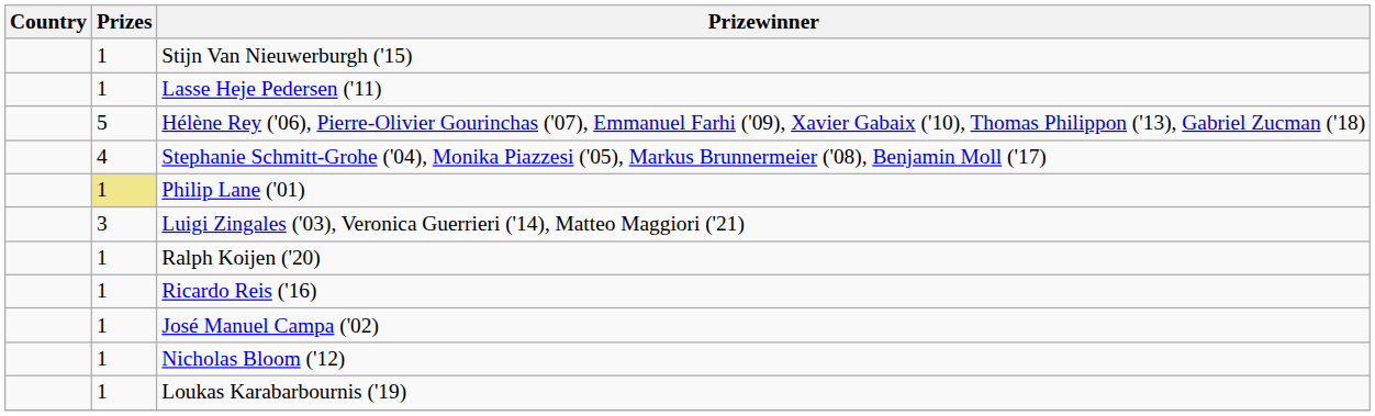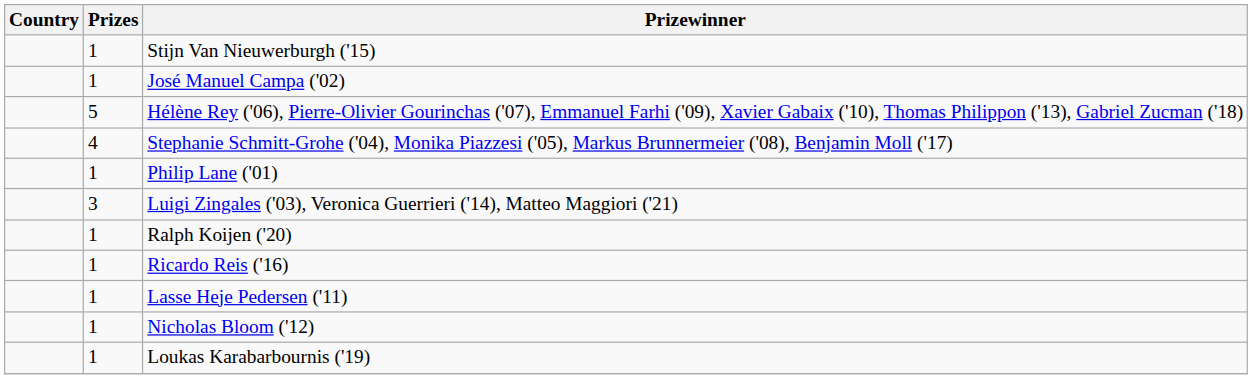 <table class="wikitable sortable">
 <tr>
 <th>Country</th>
 <th>Prizes</th>
 <th scope="col" class="unsortable">Prizewinner</th>
 </tr>
 <tr>
 <td></td>
 <td>1</td>
 <td>Stijn Van Nieuwerburgh ('15)</td>
 </tr>
 <tr>
 <td></td>
 <td>1</td>
-<td><a href='#'>Lasse Heje Pedersen</a> ('11)</td>
+<td><a href='#'>José Manuel Campa</a> ('02)</td>
 </tr>
 <tr>
 <td></td>
 <td>5</td>
 <td><a href='#'>Hélène Rey</a> ('06), <a href='#'>Pierre-Olivier Gourinchas</a> ('07), <a href='#'>Emmanuel Farhi</a> ('09), <a href='#'>Xavier Gabaix</a> ('10), <a href='#'>Thomas Philippon</a> ('13), <a href='#'>Gabriel Zucman</a> ('18)</td>
 </tr>
 <tr>
 <td></td>
 <td>4</td>
 <td><a href='#'>Stephanie Schmitt-Grohe</a> ('04), <a href='#'>Monika Piazzesi</a> ('05), <a href='#'>Markus Brunnermeier</a> ('08), <a href='#'>Benjamin Moll</a> ('17)</td>
 </tr>
 <tr>
 <td></td>
-<td style="background: khaki;">1</td>
+<td>1</td>
 <td><a href='#'>Philip Lane</a> ('01)</td>
 </tr>
 <tr>
 <td></td>
 <td>3</td>
 <td><a href='#'>Luigi Zingales</a> ('03), Veronica Guerrieri ('14), Matteo Maggiori ('21)</td>
 </tr>
 <tr>
 <td></td>
 <td>1</td>
 <td>Ralph Koijen ('20)</td>
 </tr>
 <tr>
 <td></td>
 <td>1</td>
 <td><a href='#'>Ricardo Reis</a> ('16)</td>
 </tr>
 <tr>
 <td></td>
 <td>1</td>
-<td><a href='#'>José Manuel Campa</a> ('02)</td>
+<td><a href='#'>Lasse Heje Pedersen</a> ('11)</td>
 </tr>
 <tr>
 <td></td>
 <td>1</td>
 <td><a href='#'>Nicholas Bloom</a> ('12)</td>
 </tr>
 <tr>
 <td></td>
 <td>1</td>
 <td>Loukas Karabarbournis ('19)</td>
 </tr>
 <tr>
 </tr>
 </table>
